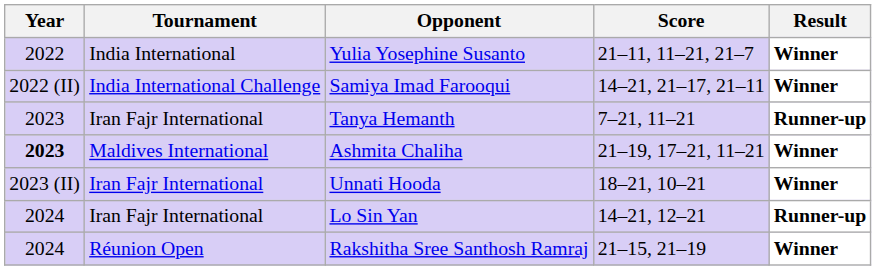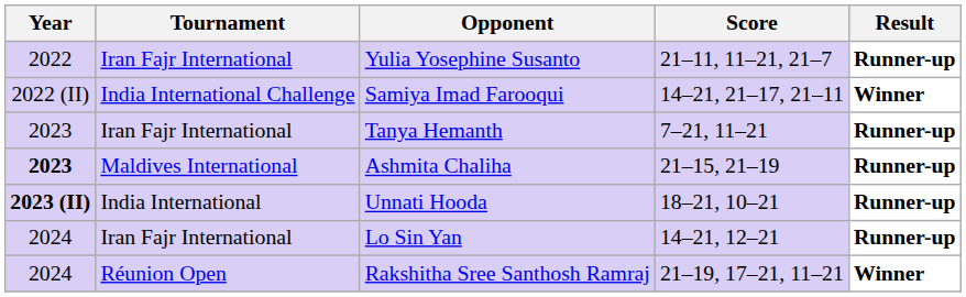 <table class="sortable wikitable" style="font-size: 90%;">
 <tr>
 <th>Year</th>
 <th>Tournament</th>
 <th>Opponent</th>
 <th>Score</th>
 <th>Result</th>
 </tr>
 <tr style="background:#D8CEF6">
 <td align="center">2022</td>
-<td align="left">India International</td>
+<td align="left"><a href='#'>Iran Fajr International</a></td>
 <td align="left"> <a href='#'>Yulia Yosephine Susanto</a></td>
 <td align="left">21–11, 11–21, 21–7</td>
-<td style="text-align:left; background:white"> <strong>Winner</strong></td>
+<td style="text-align:left; background:white"> <strong>Runner-up</strong></td>
 </tr>
 <tr style="background:#D8CEF6">
 <td align="center">2022 (II)</td>
 <td align="left"><a href='#'>India International Challenge</a></td>
 <td align="left"> <a href='#'>Samiya Imad Farooqui</a></td>
 <td align="left">14–21, 21–17, 21–11</td>
 <td style="text-align:left; background:white"> <strong>Winner</strong></td>
 </tr>
 <tr style="background:#D8CEF6">
 <td align="center">2023</td>
 <td align="left">Iran Fajr International</td>
 <td align="left"> <a href='#'>Tanya Hemanth</a></td>
 <td align="left">7–21, 11–21</td>
 <td style="text-align:left; background:white"> <strong>Runner-up</strong></td>
 </tr>
 <tr style="background:#D8CEF6">
 <td align="center"><strong>2023</strong></td>
 <td align="left"><a href='#'>Maldives International</a></td>
 <td align="left"> <a href='#'>Ashmita Chaliha</a></td>
-<td align="left">21–19, 17–21, 11–21</td>
-<td style="text-align:left; background:white"> <strong>Winner</strong></td>
+<td align="left">21–15, 21–19</td>
+<td style="text-align:left; background:white"> <strong>Runner-up</strong></td>
 </tr>
 <tr style="background:#D8CEF6">
-<td align="center">2023 (II)</td>
-<td align="left"><a href='#'>Iran Fajr International</a></td>
+<td align="center"><strong>2023 (II)</strong></td>
+<td align="left">India International</td>
 <td align="left"> <a href='#'>Unnati Hooda</a></td>
 <td align="left">18–21, 10–21</td>
-<td style="text-align:left; background:white"> <strong>Winner</strong></td>
+<td style="text-align:left; background:white"> <strong>Runner-up</strong></td>
 </tr>
 <tr style="background:#D8CEF6">
 <td align="center">2024</td>
 <td align="left">Iran Fajr International</td>
 <td align="left"> <a href='#'>Lo Sin Yan</a></td>
 <td align="left">14–21, 12–21</td>
 <td style="text-align:left; background:white"> <strong>Runner-up</strong></td>
 </tr>
 <tr style="background:#D8CEF6">
 <td align="center">2024</td>
 <td align="left"><a href='#'>Réunion Open</a></td>
 <td align="left"> <a href='#'>Rakshitha Sree Santhosh Ramraj</a></td>
-<td align="left">21–15, 21–19</td>
+<td align="left">21–19, 17–21, 11–21</td>
 <td style="text-align:left; background:white"> <strong>Winner</strong></td>
 </tr>
 </table>
